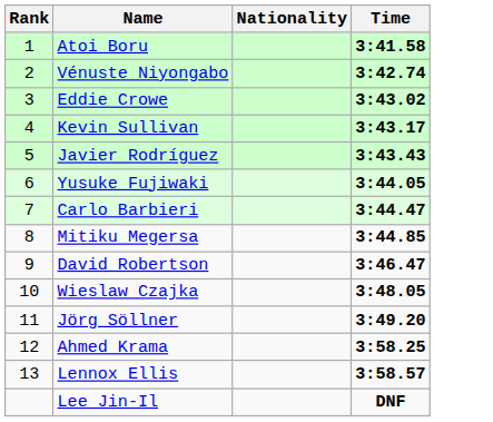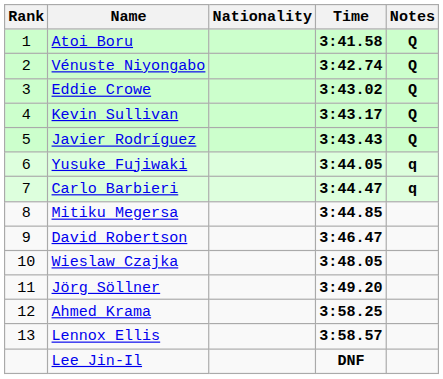 <table class="wikitable sortable" style="text-align:center">
 <tr>
 <th>Rank</th>
 <th>Name</th>
 <th>Nationality</th>
 <th>Time</th>
+<th>Notes</th>
 </tr>
 <tr bgcolor=ccffcc>
 <td>1</td>
 <td align=left><a href='#'>Atoi Boru</a></td>
 <td align=left></td>
 <td><strong>3:41.58</strong></td>
+<td><strong>Q</strong></td>
 </tr>
 <tr bgcolor=ccffcc>
 <td>2</td>
 <td align=left><a href='#'>Vénuste Niyongabo</a></td>
 <td align=left></td>
 <td><strong>3:42.74</strong></td>
+<td><strong>Q</strong></td>
 </tr>
 <tr bgcolor=ccffcc>
 <td>3</td>
 <td align=left><a href='#'>Eddie Crowe</a></td>
 <td align=left></td>
 <td><strong>3:43.02</strong></td>
+<td><strong>Q</strong></td>
 </tr>
 <tr bgcolor=ccffcc>
 <td>4</td>
 <td align=left><a href='#'>Kevin Sullivan</a></td>
 <td align=left></td>
 <td><strong>3:43.17</strong></td>
+<td><strong>Q</strong></td>
 </tr>
 <tr bgcolor=ccffcc>
 <td>5</td>
 <td align=left><a href='#'>Javier Rodríguez</a></td>
 <td align=left></td>
 <td><strong>3:43.43</strong></td>
+<td><strong>Q</strong></td>
 </tr>
 <tr bgcolor=ddffdd>
 <td>6</td>
 <td align=left><a href='#'>Yusuke Fujiwaki</a></td>
 <td align=left></td>
 <td><strong>3:44.05</strong></td>
+<td><strong>q</strong></td>
 </tr>
 <tr bgcolor=ddffdd>
 <td>7</td>
 <td align=left><a href='#'>Carlo Barbieri</a></td>
 <td align=left></td>
 <td><strong>3:44.47</strong></td>
+<td><strong>q</strong></td>
 </tr>
 <tr>
 <td>8</td>
 <td align=left><a href='#'>Mitiku Megersa</a></td>
 <td align=left></td>
 <td><strong>3:44.85</strong></td>
+<td></td>
 </tr>
 <tr>
 <td>9</td>
 <td align=left><a href='#'>David Robertson</a></td>
 <td align=left></td>
 <td><strong>3:46.47</strong></td>
+<td></td>
 </tr>
 <tr>
 <td>10</td>
 <td align=left><a href='#'>Wieslaw Czajka</a></td>
 <td align=left></td>
 <td><strong>3:48.05</strong></td>
+<td></td>
 </tr>
 <tr>
 <td>11</td>
 <td align=left><a href='#'>Jörg Söllner</a></td>
 <td align=left></td>
 <td><strong>3:49.20</strong></td>
+<td></td>
 </tr>
 <tr>
 <td>12</td>
 <td align=left><a href='#'>Ahmed Krama</a></td>
 <td align=left></td>
 <td><strong>3:58.25</strong></td>
+<td></td>
 </tr>
 <tr>
 <td>13</td>
 <td align=left><a href='#'>Lennox Ellis</a></td>
 <td align=left></td>
 <td><strong>3:58.57</strong></td>
+<td></td>
 </tr>
 <tr>
 <td></td>
 <td align=left><a href='#'>Lee Jin-Il</a></td>
 <td align=left></td>
 <td><strong>DNF</strong></td>
+<td></td>
 </tr>
 </table>
